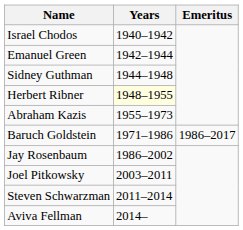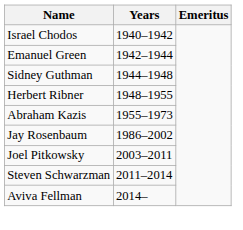 <table class="wikitable" border="1" style="float:left;">
 <tr style="white-space:nowrap;">
 <th>Name</th>
 <th>Years</th>
 <th>Emeritus</th>
 </tr>
 <tr>
 <td>Israel Chodos</td>
 <td>1940–1942</td>
 </tr>
 <tr>
 <td>Emanuel Green</td>
 <td>1942–1944 </td>
 </tr>
 <tr>
 <td>Sidney Guthman</td>
 <td>1944–1948 </td>
 </tr>
 <tr>
 <td>Herbert Ribner</td>
-<td style="background: lightyellow;">1948–1955</td>
+<td>1948–1955</td>
 </tr>
 <tr>
 <td>Abraham Kazis</td>
 <td>1955–1973</td>
-</tr>
-<tr>
-<td>Baruch Goldstein</td>
-<td>1971–1986</td>
-<td>1986–2017</td>
 </tr>
 <tr>
 <td>Jay Rosenbaum</td>
 <td>1986–2002</td>
 </tr>
 <tr>
 <td>Joel Pitkowsky</td>
 <td>2003–2011</td>
 </tr>
 <tr>
 <td>Steven Schwarzman</td>
 <td>2011–2014</td>
 </tr>
 <tr>
 <td>Aviva Fellman</td>
 <td>2014–</td>
 </tr>
 </table>
